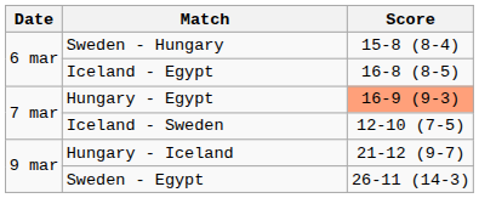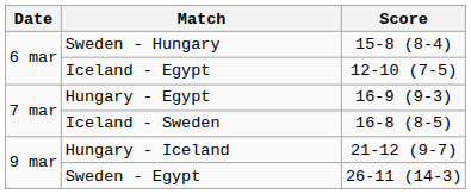 <table class="wikitable" style="text-align:center;">
 <tr>
 <th>Date</th>
 <th width=220px>Match</th>
 <th>Score</th>
 </tr>
 <tr>
 <td rowspan="2">6 mar</td>
 <td align="left">Sweden - Hungary</td>
 <td>15-8 (8-4)</td>
 </tr>
 <tr>
 <td align="left">Iceland - Egypt</td>
-<td>16-8 (8-5)</td>
+<td>12-10 (7-5)</td>
 </tr>
 <tr>
 <td rowspan="2">7 mar</td>
 <td align="left">Hungary - Egypt</td>
-<td style="background: lightsalmon;">16-9 (9-3)</td>
+<td>16-9 (9-3)</td>
 </tr>
 <tr>
 <td align="left">Iceland - Sweden</td>
-<td>12-10 (7-5)</td>
+<td>16-8 (8-5)</td>
 </tr>
 <tr>
 <td rowspan="2">9 mar</td>
 <td align="left">Hungary - Iceland</td>
 <td>21-12 (9-7)</td>
 </tr>
 <tr>
 <td align="left">Sweden - Egypt</td>
 <td>26-11 (14-3)</td>
 </tr>
 </table>
